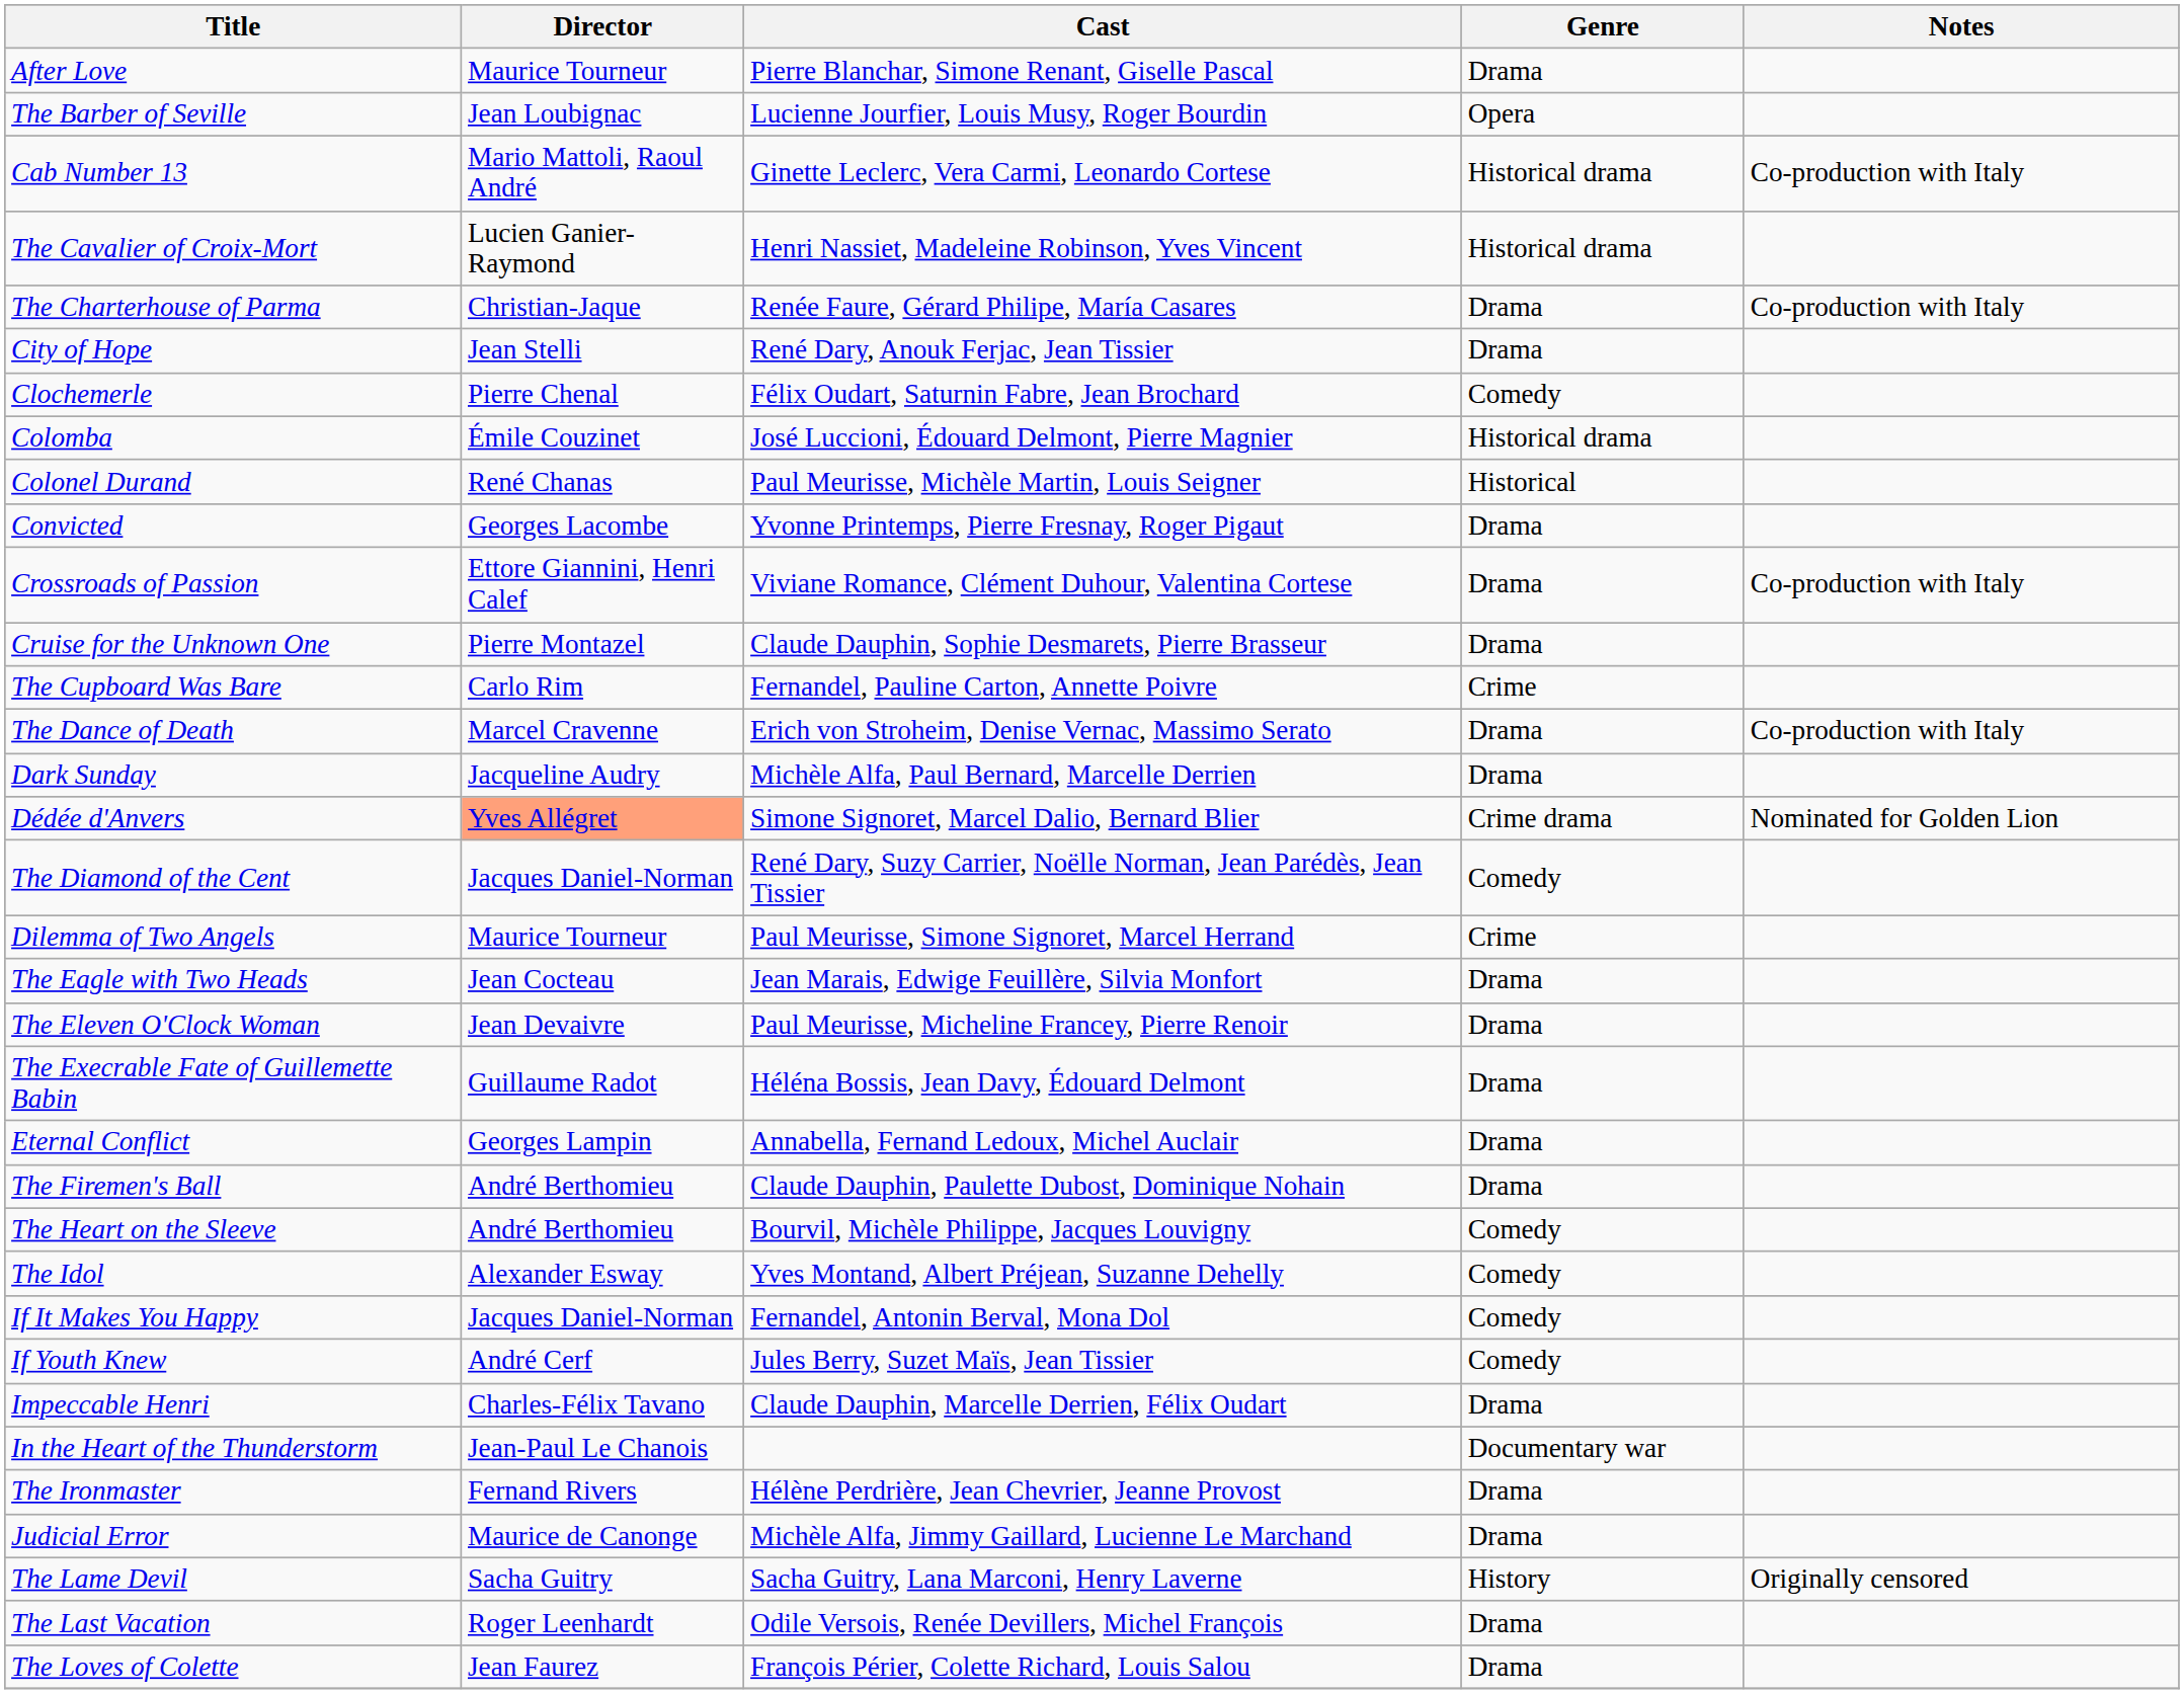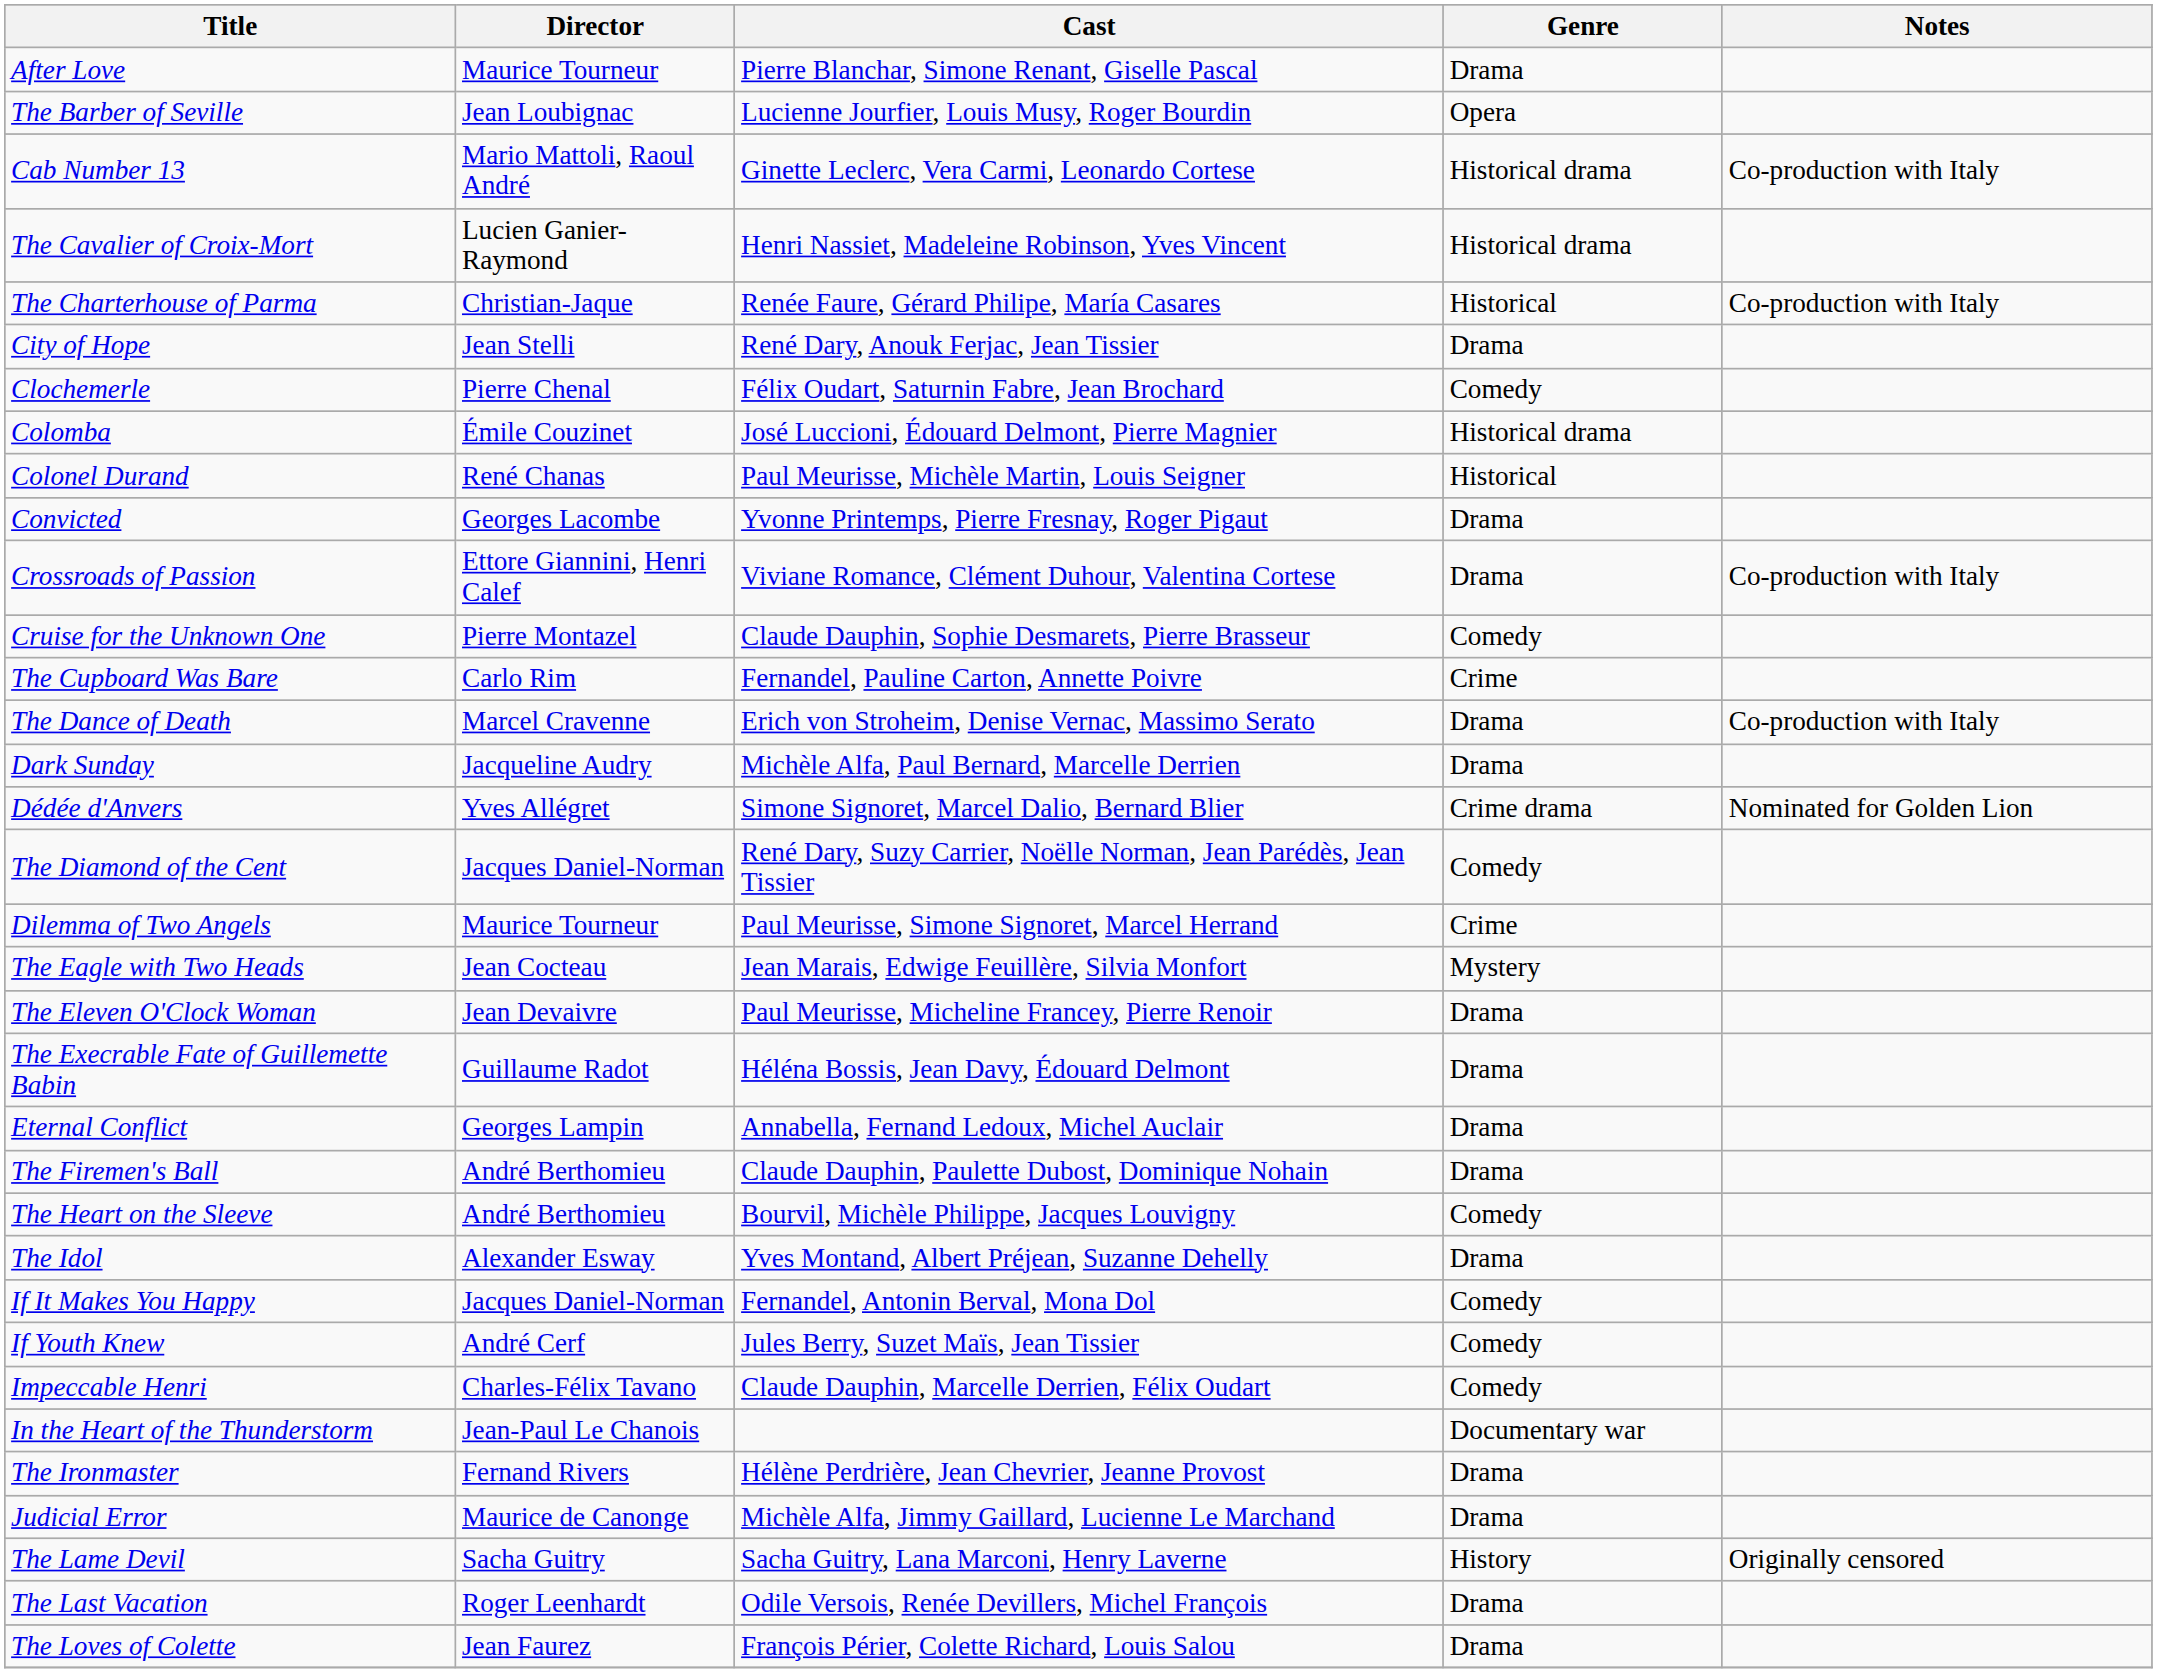 <table class="wikitable" style="width:100%;">
 <tr>
 <th style="width:21%;">Title</th>
 <th style="width:13%;">Director</th>
 <th style="width:33%;">Cast</th>
 <th style="width:13%;">Genre</th>
 <th style="width:20%;">Notes</th>
 </tr>
 <tr>
 <td><em><a href='#'>After Love</a></em></td>
 <td><a href='#'>Maurice Tourneur</a></td>
 <td><a href='#'>Pierre Blanchar</a>, <a href='#'>Simone Renant</a>, <a href='#'>Giselle Pascal</a></td>
 <td>Drama</td>
 <td></td>
 </tr>
 <tr>
 <td><em><a href='#'>The Barber of Seville</a></em></td>
 <td><a href='#'>Jean Loubignac</a></td>
 <td><a href='#'>Lucienne Jourfier</a>, <a href='#'>Louis Musy</a>, <a href='#'>Roger Bourdin</a></td>
 <td>Opera</td>
 <td></td>
 </tr>
 <tr>
 <td><em><a href='#'>Cab Number 13</a></em></td>
 <td><a href='#'>Mario Mattoli</a>, <a href='#'>Raoul André</a></td>
 <td><a href='#'>Ginette Leclerc</a>, <a href='#'>Vera Carmi</a>, <a href='#'>Leonardo Cortese</a></td>
 <td>Historical drama</td>
 <td>Co-production with Italy</td>
 </tr>
 <tr>
 <td><em><a href='#'>The Cavalier of Croix-Mort</a></em></td>
 <td>Lucien Ganier-Raymond</td>
 <td><a href='#'>Henri Nassiet</a>, <a href='#'>Madeleine Robinson</a>, <a href='#'>Yves Vincent</a></td>
 <td>Historical drama</td>
 <td></td>
 </tr>
 <tr>
 <td><em><a href='#'>The Charterhouse of Parma</a></em></td>
 <td><a href='#'>Christian-Jaque</a></td>
 <td><a href='#'>Renée Faure</a>, <a href='#'>Gérard Philipe</a>, <a href='#'>María Casares</a></td>
-<td>Drama</td>
+<td>Historical</td>
 <td>Co-production with Italy</td>
 </tr>
 <tr>
 <td><em><a href='#'>City of Hope</a></em></td>
 <td><a href='#'>Jean Stelli</a></td>
 <td><a href='#'>René Dary</a>, <a href='#'>Anouk Ferjac</a>, <a href='#'>Jean Tissier</a></td>
 <td>Drama</td>
 <td></td>
 </tr>
 <tr>
 <td><em><a href='#'>Clochemerle</a></em></td>
 <td><a href='#'>Pierre Chenal</a></td>
 <td><a href='#'>Félix Oudart</a>, <a href='#'>Saturnin Fabre</a>, <a href='#'>Jean Brochard</a></td>
 <td>Comedy</td>
 <td></td>
 </tr>
 <tr>
 <td><em><a href='#'>Colomba</a></em></td>
 <td><a href='#'>Émile Couzinet</a></td>
 <td><a href='#'>José Luccioni</a>, <a href='#'>Édouard Delmont</a>, <a href='#'>Pierre Magnier</a></td>
 <td>Historical drama</td>
 <td></td>
 </tr>
 <tr>
 <td><em><a href='#'>Colonel Durand</a></em></td>
 <td><a href='#'>René Chanas</a></td>
 <td><a href='#'>Paul Meurisse</a>, <a href='#'>Michèle Martin</a>, <a href='#'>Louis Seigner</a></td>
 <td>Historical</td>
 <td></td>
 </tr>
 <tr>
 <td><em><a href='#'>Convicted</a></em></td>
 <td><a href='#'>Georges Lacombe</a></td>
 <td><a href='#'>Yvonne Printemps</a>, <a href='#'>Pierre Fresnay</a>, <a href='#'>Roger Pigaut</a></td>
 <td>Drama</td>
 <td></td>
 </tr>
 <tr>
 <td><em><a href='#'>Crossroads of Passion</a></em></td>
 <td><a href='#'>Ettore Giannini</a>, <a href='#'>Henri Calef</a></td>
 <td><a href='#'>Viviane Romance</a>, <a href='#'>Clément Duhour</a>, <a href='#'>Valentina Cortese</a></td>
 <td>Drama</td>
 <td>Co-production with Italy</td>
 </tr>
 <tr>
 <td><em><a href='#'>Cruise for the Unknown One</a></em></td>
 <td><a href='#'>Pierre Montazel</a></td>
 <td><a href='#'>Claude Dauphin</a>, <a href='#'>Sophie Desmarets</a>, <a href='#'>Pierre Brasseur</a></td>
-<td>Drama</td>
+<td>Comedy</td>
 <td></td>
 </tr>
 <tr>
 <td><em><a href='#'>The Cupboard Was Bare</a></em></td>
 <td><a href='#'>Carlo Rim</a></td>
 <td><a href='#'>Fernandel</a>, <a href='#'>Pauline Carton</a>, <a href='#'>Annette Poivre</a></td>
 <td>Crime</td>
 <td></td>
 </tr>
 <tr>
 <td><em><a href='#'>The Dance of Death</a></em></td>
 <td><a href='#'>Marcel Cravenne</a></td>
 <td><a href='#'>Erich von Stroheim</a>, <a href='#'>Denise Vernac</a>, <a href='#'>Massimo Serato</a></td>
 <td>Drama</td>
 <td>Co-production with Italy</td>
 </tr>
 <tr>
 <td><em><a href='#'>Dark Sunday</a></em></td>
 <td><a href='#'>Jacqueline Audry</a></td>
 <td><a href='#'>Michèle Alfa</a>, <a href='#'>Paul Bernard</a>, <a href='#'>Marcelle Derrien</a></td>
 <td>Drama</td>
 <td></td>
 </tr>
 <tr>
 <td><em><a href='#'>Dédée d'Anvers</a></em></td>
-<td style="background: lightsalmon;"><a href='#'>Yves Allégret</a></td>
+<td><a href='#'>Yves Allégret</a></td>
 <td><a href='#'>Simone Signoret</a>, <a href='#'>Marcel Dalio</a>, <a href='#'>Bernard Blier</a></td>
 <td>Crime drama</td>
 <td>Nominated for Golden Lion</td>
 </tr>
 <tr>
 <td><em><a href='#'>The Diamond of the Cent</a></em></td>
 <td><a href='#'>Jacques Daniel-Norman</a></td>
 <td><a href='#'>René Dary</a>, <a href='#'>Suzy Carrier</a>, <a href='#'>Noëlle Norman</a>, <a href='#'>Jean Parédès</a>, <a href='#'>Jean Tissier</a></td>
 <td>Comedy</td>
 <td></td>
 </tr>
 <tr>
 <td><em><a href='#'>Dilemma of Two Angels</a></em></td>
 <td><a href='#'>Maurice Tourneur</a></td>
 <td><a href='#'>Paul Meurisse</a>, <a href='#'>Simone Signoret</a>, <a href='#'>Marcel Herrand</a></td>
 <td>Crime</td>
 <td></td>
 </tr>
 <tr>
 <td><em><a href='#'>The Eagle with Two Heads</a></em></td>
 <td><a href='#'>Jean Cocteau</a></td>
 <td><a href='#'>Jean Marais</a>, <a href='#'>Edwige Feuillère</a>, <a href='#'>Silvia Monfort</a></td>
-<td>Drama</td>
+<td>Mystery</td>
 <td></td>
 </tr>
 <tr>
 <td><em><a href='#'>The Eleven O'Clock Woman</a></em></td>
 <td><a href='#'>Jean Devaivre</a></td>
 <td><a href='#'>Paul Meurisse</a>, <a href='#'>Micheline Francey</a>, <a href='#'>Pierre Renoir</a></td>
 <td>Drama</td>
 <td></td>
 </tr>
 <tr>
 <td><em><a href='#'>The Execrable Fate of Guillemette Babin</a></em></td>
 <td><a href='#'>Guillaume Radot</a></td>
 <td><a href='#'>Héléna Bossis</a>, <a href='#'>Jean Davy</a>, <a href='#'>Édouard Delmont</a></td>
 <td>Drama</td>
 <td></td>
 </tr>
 <tr>
 <td><em><a href='#'>Eternal Conflict</a></em></td>
 <td><a href='#'>Georges Lampin</a></td>
 <td><a href='#'>Annabella</a>, <a href='#'>Fernand Ledoux</a>, <a href='#'>Michel Auclair</a></td>
 <td>Drama</td>
 <td></td>
 </tr>
 <tr>
 <td><em><a href='#'>The Firemen's Ball</a></em></td>
 <td><a href='#'>André Berthomieu</a></td>
 <td><a href='#'>Claude Dauphin</a>, <a href='#'>Paulette Dubost</a>, <a href='#'>Dominique Nohain</a></td>
 <td>Drama</td>
 <td></td>
 </tr>
 <tr>
 <td><em><a href='#'>The Heart on the Sleeve</a></em></td>
 <td><a href='#'>André Berthomieu</a></td>
 <td><a href='#'>Bourvil</a>, <a href='#'>Michèle Philippe</a>, <a href='#'>Jacques Louvigny</a></td>
 <td>Comedy</td>
 <td></td>
 </tr>
 <tr>
 <td><em><a href='#'>The Idol</a></em></td>
 <td><a href='#'>Alexander Esway</a></td>
 <td><a href='#'>Yves Montand</a>, <a href='#'>Albert Préjean</a>, <a href='#'>Suzanne Dehelly</a></td>
-<td>Comedy</td>
+<td>Drama</td>
 <td></td>
 </tr>
 <tr>
 <td><em><a href='#'>If It Makes You Happy</a></em></td>
 <td><a href='#'>Jacques Daniel-Norman</a></td>
 <td><a href='#'>Fernandel</a>, <a href='#'>Antonin Berval</a>, <a href='#'>Mona Dol</a></td>
 <td>Comedy</td>
 <td></td>
 </tr>
 <tr>
 <td><em><a href='#'>If Youth Knew</a></em></td>
 <td><a href='#'>André Cerf</a></td>
 <td><a href='#'>Jules Berry</a>, <a href='#'>Suzet Maïs</a>, <a href='#'>Jean Tissier</a></td>
 <td>Comedy</td>
 <td></td>
 </tr>
 <tr>
 <td><em><a href='#'>Impeccable Henri</a></em></td>
 <td><a href='#'>Charles-Félix Tavano</a></td>
 <td><a href='#'>Claude Dauphin</a>, <a href='#'>Marcelle Derrien</a>, <a href='#'>Félix Oudart</a></td>
-<td>Drama</td>
+<td>Comedy</td>
 <td></td>
 </tr>
 <tr>
 <td><em><a href='#'>In the Heart of the Thunderstorm</a></em></td>
 <td><a href='#'>Jean-Paul Le Chanois</a></td>
 <td></td>
 <td>Documentary war</td>
 <td></td>
 </tr>
 <tr>
 <td><em><a href='#'>The Ironmaster</a></em></td>
 <td><a href='#'>Fernand Rivers</a></td>
 <td><a href='#'>Hélène Perdrière</a>, <a href='#'>Jean Chevrier</a>, <a href='#'>Jeanne Provost</a></td>
 <td>Drama</td>
 <td></td>
 </tr>
 <tr>
 <td><em><a href='#'>Judicial Error</a></em></td>
 <td><a href='#'>Maurice de Canonge</a></td>
 <td><a href='#'>Michèle Alfa</a>, <a href='#'>Jimmy Gaillard</a>, <a href='#'>Lucienne Le Marchand</a></td>
 <td>Drama</td>
 <td></td>
 </tr>
 <tr>
 <td><em><a href='#'>The Lame Devil</a></em></td>
 <td><a href='#'>Sacha Guitry</a></td>
 <td><a href='#'>Sacha Guitry</a>, <a href='#'>Lana Marconi</a>, <a href='#'>Henry Laverne</a></td>
 <td>History</td>
 <td>Originally censored</td>
 </tr>
 <tr>
 <td><em><a href='#'>The Last Vacation</a></em></td>
 <td><a href='#'>Roger Leenhardt</a></td>
 <td><a href='#'>Odile Versois</a>, <a href='#'>Renée Devillers</a>, <a href='#'>Michel François</a></td>
 <td>Drama</td>
 <td></td>
 </tr>
 <tr>
 <td><em><a href='#'>The Loves of Colette</a></em></td>
 <td><a href='#'>Jean Faurez</a></td>
 <td><a href='#'>François Périer</a>, <a href='#'>Colette Richard</a>, <a href='#'>Louis Salou</a></td>
 <td>Drama</td>
 <td></td>
 </tr>
 <tr>
 </tr>
 </table>
